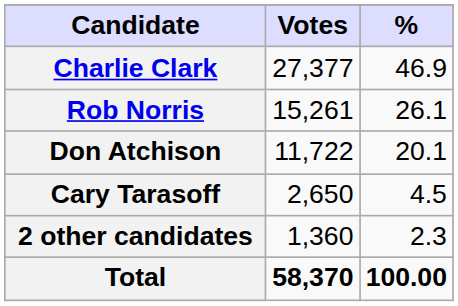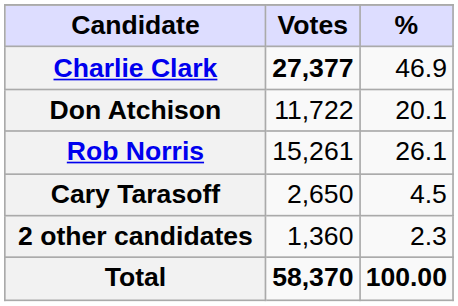 <table class="wikitable sortable plainrowheaders">
 <tr style="background-color:#00594E">
 </tr>
 <tr>
 <th scope="col" style="background:#ddf; width:150px;">Candidate</th>
 <th scope="col" style="background:#ddf;">Votes</th>
 <th scope="col" style="background:#ddf;">%</th>
 </tr>
 <tr>
 <th scope="row"><a href='#'>Charlie Clark</a></th>
-<td align="right">27,377</td>
+<td align="right"><strong>27,377</strong></td>
 <td align="right">46.9</td>
+</tr>
+<tr>
+<th scope="row"><strong>Don Atchison</strong></th>
+<td align="right">11,722</td>
+<td align="right">20.1</td>
 </tr>
 <tr>
 <th scope="row"><a href='#'>Rob Norris</a></th>
 <td align="right">15,261</td>
 <td align="right">26.1</td>
-</tr>
-<tr>
-<th scope="row"><strong>Don Atchison</strong></th>
-<td align="right">11,722</td>
-<td align="right">20.1</td>
 </tr>
 <tr>
 <th scope="row">Cary Tarasoff</th>
 <td align="right">2,650</td>
 <td align="right">4.5</td>
 </tr>
 <tr>
 <th scope="row">2 other candidates</th>
 <td align="right">1,360</td>
 <td align="right">2.3</td>
 </tr>
 <tr>
 <th scope="row"><strong>Total</strong></th>
 <td align="right"><strong>58,370</strong></td>
 <td align=right><strong>100.00</strong></td>
 </tr>
 </table>
